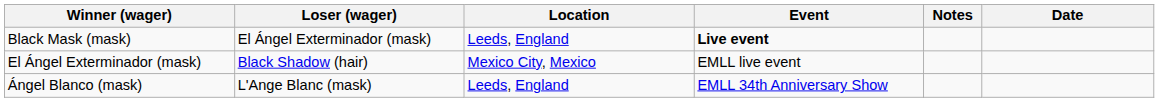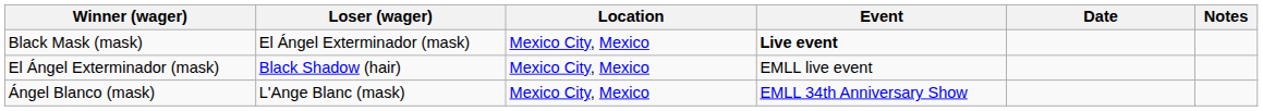 <table class="wikitable" width=100%>
 <tr>
 <th width=20%>Winner (wager)</th>
 <th width=20%>Loser (wager)</th>
 <th width=20%>Location</th>
 <th width=20%>Event</th>
+<th width=15%>Date</th>
 <th width=5%>Notes</th>
-<th width=15%>Date</th>
 </tr>
 <tr>
 <td>Black Mask (mask)</td>
 <td>El Ángel Exterminador (mask)</td>
-<td><a href='#'>Leeds</a>, <a href='#'>England</a></td>
+<td><a href='#'>Mexico City</a>, <a href='#'>Mexico</a></td>
 <td><strong>Live event</strong></td>
 <td></td>
 <td></td>
 </tr>
 <tr>
 <td>El Ángel Exterminador (mask)</td>
 <td><a href='#'>Black Shadow</a> (hair)</td>
 <td><a href='#'>Mexico City</a>, <a href='#'>Mexico</a></td>
 <td>EMLL live event</td>
 <td></td>
 <td></td>
 </tr>
 <tr>
 <td>Ángel Blanco (mask)</td>
 <td>L'Ange Blanc (mask)</td>
-<td><a href='#'>Leeds</a>, <a href='#'>England</a></td>
+<td><a href='#'>Mexico City</a>, <a href='#'>Mexico</a></td>
 <td><a href='#'>EMLL 34th Anniversary Show</a></td>
 <td></td>
 <td></td>
 </tr>
 </table>
